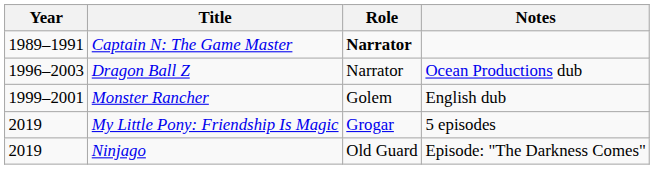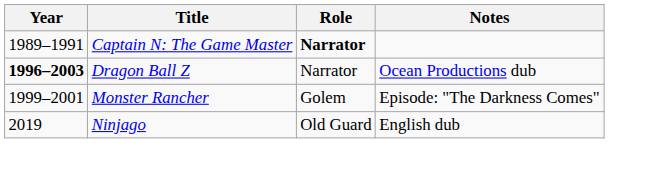 <table class="wikitable sortable">
 <tr>
 <th>Year</th>
 <th>Title</th>
 <th>Role</th>
 <th>Notes</th>
 </tr>
 <tr>
 <td>1989–1991</td>
 <td><em><a href='#'>Captain N: The Game Master</a></em></td>
 <td><strong>Narrator</strong></td>
 <td></td>
 </tr>
 <tr>
-<td>1996–2003</td>
+<td><strong>1996–2003</strong></td>
 <td><em><a href='#'>Dragon Ball Z</a></em></td>
 <td>Narrator</td>
 <td><a href='#'>Ocean Productions</a> dub</td>
 </tr>
 <tr>
 <td>1999–2001</td>
 <td><em><a href='#'>Monster Rancher</a></em></td>
 <td>Golem</td>
-<td>English dub</td>
-</tr>
-<tr>
-<td>2019</td>
-<td><em><a href='#'>My Little Pony: Friendship Is Magic</a></em></td>
-<td><a href='#'>Grogar</a></td>
-<td>5 episodes</td>
+<td>Episode: "The Darkness Comes"</td>
 </tr>
 <tr>
 <td>2019</td>
 <td><em><a href='#'>Ninjago</a></em></td>
 <td>Old Guard</td>
-<td>Episode: "The Darkness Comes"</td>
+<td>English dub</td>
 </tr>
 </table>
